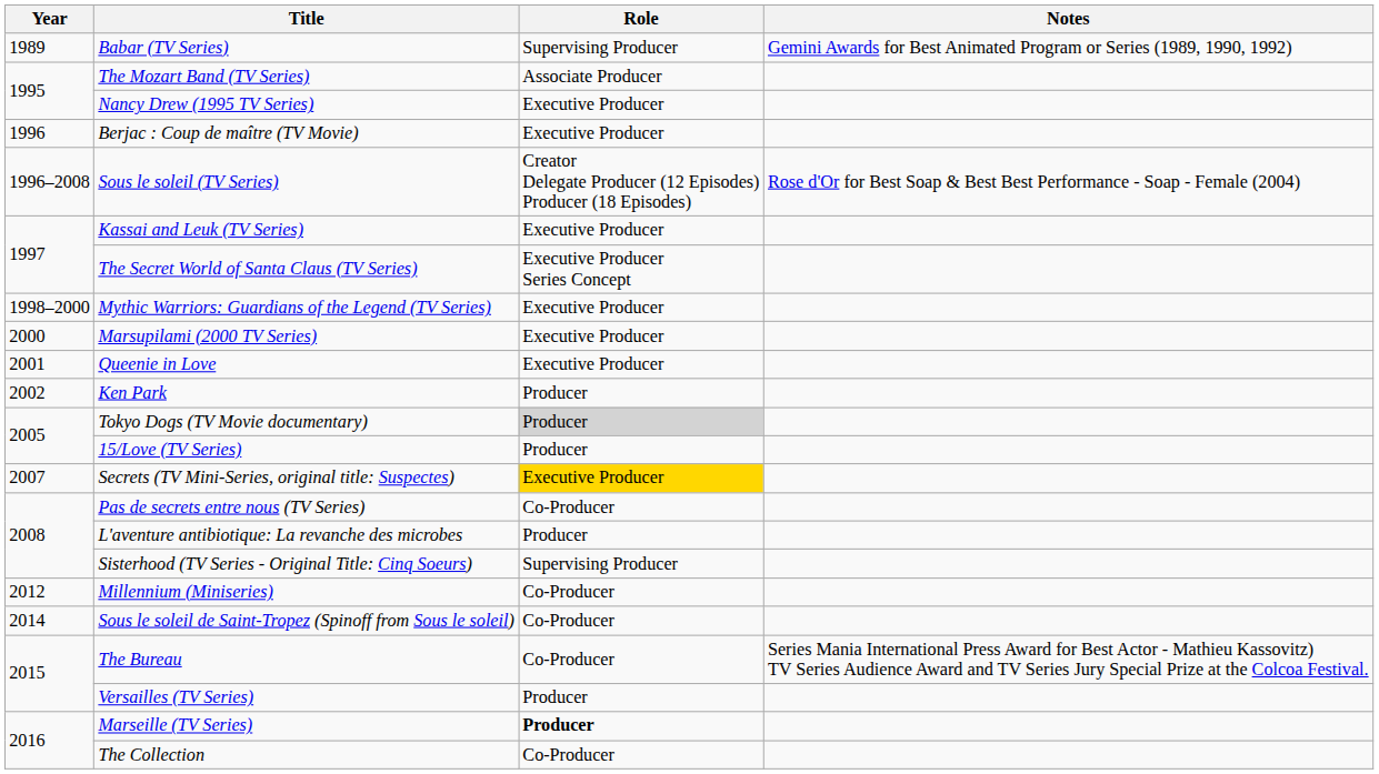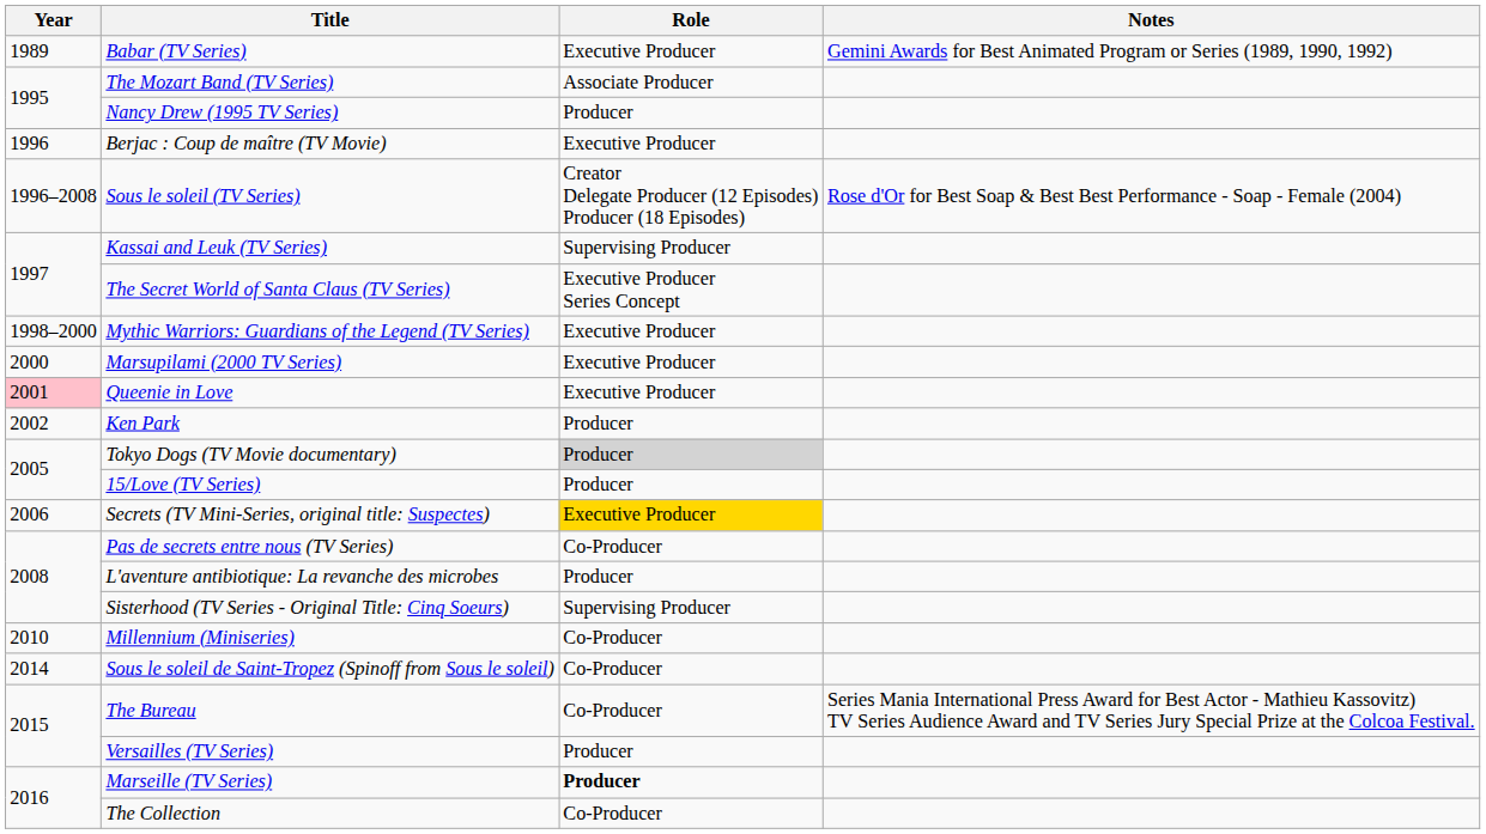 <table class="wikitable sortable plainrowheaders">
 <tr>
 <th scope="col">Year</th>
 <th scope="col">Title</th>
 <th scope="col">Role</th>
 <th scope="col" class="unsortable">Notes</th>
 </tr>
 <tr>
 <td rowspan="1">1989</td>
 <td><em><a href='#'>Babar (TV Series)</a></em></td>
-<td>Supervising Producer</td>
+<td>Executive Producer</td>
 <td><a href='#'>Gemini Awards</a> for Best Animated Program or Series (1989, 1990, 1992)</td>
 </tr>
 <tr>
 <td rowspan="2">1995</td>
 <td><em><a href='#'>The Mozart Band (TV Series)</a></em></td>
 <td>Associate Producer</td>
 <td></td>
 </tr>
 <tr>
 <td><em><a href='#'>Nancy Drew (1995 TV Series)</a></em></td>
-<td>Executive Producer</td>
+<td>Producer</td>
 <td></td>
 </tr>
 <tr>
 <td rowspan="1">1996</td>
 <td><em>Berjac : Coup de maître (TV Movie)</em></td>
 <td>Executive Producer</td>
 <td></td>
 </tr>
 <tr>
 <td rowspan="1">1996–2008</td>
 <td><em><a href='#'>Sous le soleil (TV Series)</a></em></td>
 <td>Creator<br>Delegate Producer (12 Episodes)<br>Producer (18 Episodes)</td>
 <td><a href='#'>Rose d'Or</a> for Best Soap & Best Best Performance - Soap - Female (2004)</td>
 </tr>
 <tr>
 <td rowspan="2">1997</td>
 <td><em><a href='#'>Kassai and Leuk (TV Series)</a></em></td>
-<td>Executive Producer</td>
+<td>Supervising Producer</td>
 <td></td>
 </tr>
 <tr>
 <td><em><a href='#'>The Secret World of Santa Claus (TV Series)</a></em></td>
 <td>Executive Producer<br>Series Concept</td>
 <td></td>
 </tr>
 <tr>
 <td rowspan="1">1998–2000</td>
 <td><em><a href='#'>Mythic Warriors: Guardians of the Legend (TV Series)</a></em></td>
 <td>Executive Producer</td>
 <td></td>
 </tr>
 <tr>
 <td rowspan="1">2000</td>
 <td><em><a href='#'>Marsupilami (2000 TV Series)</a></em></td>
 <td>Executive Producer</td>
 <td></td>
 </tr>
 <tr>
-<td rowspan="1">2001</td>
+<td rowspan="1" style="background: pink;">2001</td>
 <td><em><a href='#'>Queenie in Love</a></em></td>
 <td>Executive Producer</td>
 <td></td>
 </tr>
 <tr>
 <td rowspan="1">2002</td>
 <td><em><a href='#'>Ken Park</a></em></td>
 <td>Producer</td>
 <td></td>
 </tr>
 <tr>
 <td rowspan="2">2005</td>
 <td><em>Tokyo Dogs (TV Movie documentary)</em></td>
 <td style="background: lightgrey;">Producer</td>
 <td></td>
 </tr>
 <tr>
 <td><em><a href='#'>15/Love (TV Series)</a></em></td>
 <td>Producer</td>
 <td></td>
 </tr>
 <tr>
-<td rowspan="1">2007</td>
+<td rowspan="1">2006</td>
 <td><em>Secrets (TV Mini-Series, original title: <a href='#'>Suspectes</a>)</em></td>
 <td style="background: gold;">Executive Producer</td>
 <td></td>
 </tr>
 <tr>
 <td rowspan="3">2008</td>
 <td><em><a href='#'>Pas de secrets entre nous</a> (TV Series)</em></td>
 <td>Co-Producer</td>
 <td></td>
 </tr>
 <tr>
 <td><em>L'aventure antibiotique: La revanche des microbes</em></td>
 <td>Producer</td>
 <td></td>
 </tr>
 <tr>
 <td><em>Sisterhood (TV Series - Original Title: <a href='#'>Cinq Soeurs</a>)</em></td>
 <td>Supervising Producer</td>
 <td></td>
 </tr>
 <tr>
-<td>2012</td>
+<td>2010</td>
 <td><a href='#'><em>Millennium (Miniseries)</em></a></td>
 <td>Co-Producer</td>
 <td></td>
 </tr>
 <tr>
 <td rowspan="1">2014</td>
 <td><em><a href='#'>Sous le soleil de Saint-Tropez</a> (Spinoff from <a href='#'>Sous le soleil</a>) </em></td>
 <td>Co-Producer</td>
 <td></td>
 </tr>
 <tr>
 <td rowspan="2">2015</td>
 <td><a href='#'><em>The Bureau</em></a></td>
 <td>Co-Producer</td>
 <td>Series Mania International Press Award for Best Actor - Mathieu Kassovitz)<br>TV Series Audience Award and TV Series Jury Special Prize at the <a href='#'>Colcoa Festival.</a></td>
 </tr>
 <tr>
 <td><a href='#'><em>Versailles (TV Series)</em></a></td>
 <td>Producer</td>
 <td></td>
 </tr>
 <tr>
 <td rowspan="2">2016</td>
 <td><a href='#'><em>Marseille (TV Series)</em></a></td>
 <td><strong>Producer</strong></td>
 <td></td>
 </tr>
 <tr>
 <td><em>The Collection</em></td>
 <td>Co-Producer</td>
 <td></td>
 </tr>
 </table>
